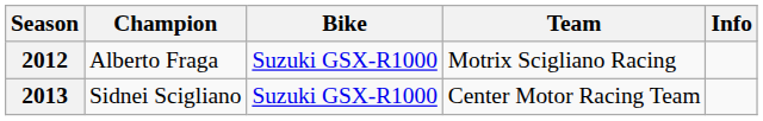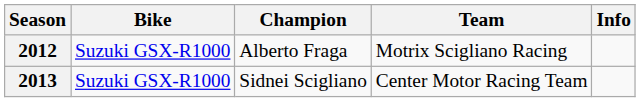 <table class="wikitable">
 <tr>
 <th>Season</th>
+<th>Bike</th>
 <th>Champion</th>
-<th>Bike</th>
 <th>Team</th>
 <th>Info</th>
 </tr>
 <tr>
 <th>2012</th>
+<td> <a href='#'>Suzuki GSX-R1000</a></td>
 <td> Alberto Fraga</td>
-<td> <a href='#'>Suzuki GSX-R1000</a></td>
 <td> Motrix Scigliano Racing</td>
 <td></td>
 </tr>
 <tr>
 <th>2013</th>
+<td> <a href='#'>Suzuki GSX-R1000</a></td>
 <td> Sidnei Scigliano</td>
-<td> <a href='#'>Suzuki GSX-R1000</a></td>
 <td> Center Motor Racing Team</td>
 <td></td>
 </tr>
 </table>
